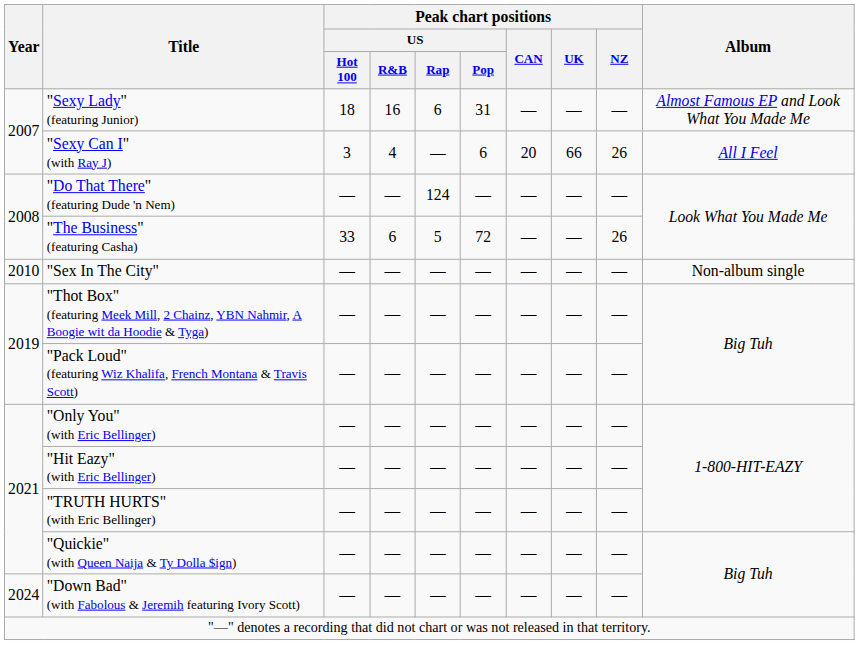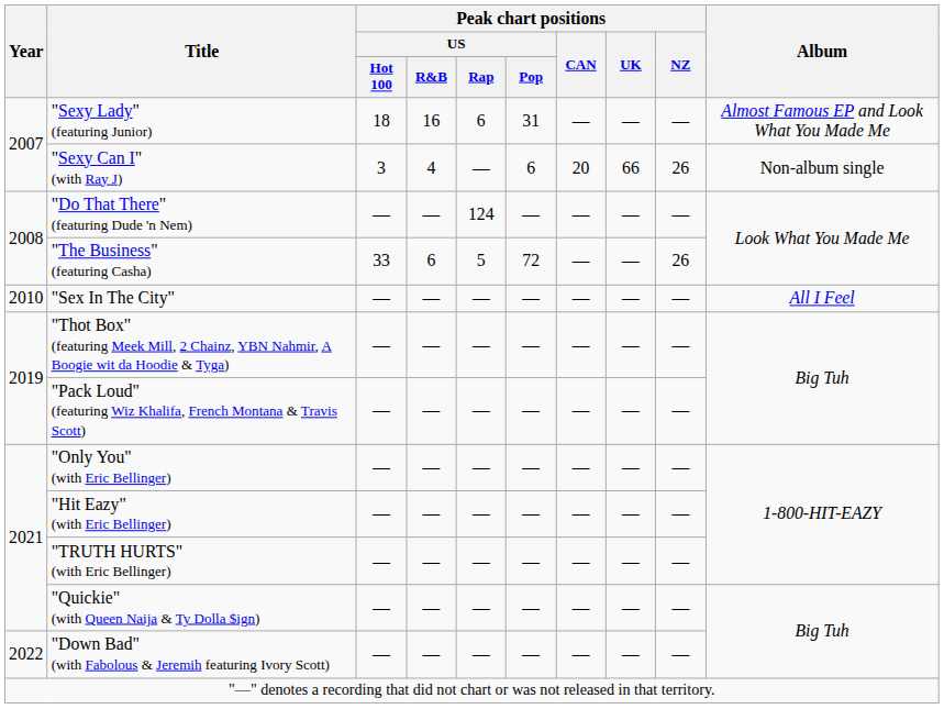 <table class="wikitable" style="text-align:center;">
 <tr>
 <th rowspan="3">Year</th>
 <th rowspan="3">Title</th>
 <th colspan="7">Peak chart positions</th>
 <th rowspan="3">Album</th>
 </tr>
 <tr style="font-size:smaller;">
 <th colspan="4">US</th>
 <th width="40" rowspan="2"><a href='#'>CAN</a></th>
 <th width="40" rowspan="2"><a href='#'>UK</a></th>
 <th width="40" rowspan="2"><a href='#'>NZ</a></th>
 </tr>
 <tr style="font-size:smaller;">
 <th width="40"><a href='#'>Hot 100</a></th>
 <th width="40"><a href='#'>R&B</a></th>
 <th width="40"><a href='#'>Rap</a></th>
 <th width="40"><a href='#'>Pop</a></th>
 </tr>
 <tr>
 <td rowspan="2">2007</td>
 <td align="left">"<a href='#'>Sexy Lady</a>"<br><small>(featuring Junior)</small></td>
 <td>18</td>
 <td>16</td>
 <td>6</td>
 <td>31</td>
 <td>—</td>
 <td>—</td>
 <td>—</td>
 <td><em><a href='#'>Almost Famous EP</a> and Look What You Made Me</em></td>
 </tr>
 <tr>
 <td align="left">"<a href='#'>Sexy Can I</a>"<br><small>(with <a href='#'>Ray J</a>)</small></td>
 <td>3</td>
 <td>4</td>
 <td>—</td>
 <td>6</td>
 <td>20</td>
 <td>66</td>
 <td>26</td>
-<td><em><a href='#'>All I Feel</a></em></td>
+<td>Non-album single</td>
 </tr>
 <tr>
 <td rowspan="2">2008</td>
 <td align="left">"<a href='#'>Do That There</a>"<br><small>(featuring Dude 'n Nem)</small></td>
 <td>—</td>
 <td>—</td>
 <td>124</td>
 <td>—</td>
 <td>—</td>
 <td>—</td>
 <td>—</td>
 <td rowspan="2"><em>Look What You Made Me</em></td>
 </tr>
 <tr>
 <td align="left">"<a href='#'>The Business</a>"<br><small>(featuring Casha)</small></td>
 <td>33</td>
 <td>6</td>
 <td>5</td>
 <td>72</td>
 <td>—</td>
 <td>—</td>
 <td>26</td>
 </tr>
 <tr>
 <td rowspan="1">2010</td>
 <td align="left">"Sex In The City"</td>
 <td>—</td>
 <td>—</td>
 <td>—</td>
 <td>—</td>
 <td>—</td>
 <td>—</td>
 <td>—</td>
-<td>Non-album single</td>
+<td><em><a href='#'>All I Feel</a></em></td>
 </tr>
 <tr>
 <td rowspan="2">2019</td>
 <td align="left">"Thot Box"<br><small>(featuring <a href='#'>Meek Mill</a>, <a href='#'>2 Chainz</a>, <a href='#'>YBN Nahmir</a>, <a href='#'>A Boogie wit da Hoodie</a> & <a href='#'>Tyga</a>)</small></td>
 <td>—</td>
 <td>—</td>
 <td>—</td>
 <td>—</td>
 <td>—</td>
 <td>—</td>
 <td>—</td>
 <td rowspan="2"><em>Big Tuh</em></td>
 </tr>
 <tr>
 <td align="left">"Pack Loud"<br><small>(featuring <a href='#'>Wiz Khalifa</a>, <a href='#'>French Montana</a> & <a href='#'>Travis Scott</a>)</small></td>
 <td>—</td>
 <td>—</td>
 <td>—</td>
 <td>—</td>
 <td>—</td>
 <td>—</td>
 <td>—</td>
 </tr>
 <tr>
 <td rowspan="4">2021</td>
 <td align="left">"Only You"<br><small>(with <a href='#'>Eric Bellinger</a>)</small></td>
 <td>—</td>
 <td>—</td>
 <td>—</td>
 <td>—</td>
 <td>—</td>
 <td>—</td>
 <td>—</td>
 <td rowspan="3"><em>1-800-HIT-EAZY</em></td>
 </tr>
 <tr>
 <td align="left">"Hit Eazy"<br><small>(with <a href='#'>Eric Bellinger</a>)</small></td>
 <td>—</td>
 <td>—</td>
 <td>—</td>
 <td>—</td>
 <td>—</td>
 <td>—</td>
 <td>—</td>
 </tr>
 <tr>
 <td align="left">"TRUTH HURTS"<br><small>(with Eric Bellinger)</small></td>
 <td>—</td>
 <td>—</td>
 <td>—</td>
 <td>—</td>
 <td>—</td>
 <td>—</td>
 <td>—</td>
 </tr>
 <tr>
 <td align="left">"Quickie"<br><small>(with <a href='#'>Queen Naija</a> & <a href='#'>Ty Dolla $ign</a>)</small></td>
 <td>—</td>
 <td>—</td>
 <td>—</td>
 <td>—</td>
 <td>—</td>
 <td>—</td>
 <td>—</td>
 <td rowspan="2"><em>Big Tuh</em></td>
 </tr>
 <tr>
-<td>2024</td>
+<td>2022</td>
 <td align="left">"Down Bad"<br><small>(with <a href='#'>Fabolous</a> & <a href='#'>Jeremih</a> featuring Ivory Scott)</small></td>
 <td>—</td>
 <td>—</td>
 <td>—</td>
 <td>—</td>
 <td>—</td>
 <td>—</td>
 <td>—</td>
 </tr>
 <tr>
 <td colspan="10" style="font-size:90%">"—" denotes a recording that did not chart or was not released in that territory.</td>
 </tr>
 </table>
